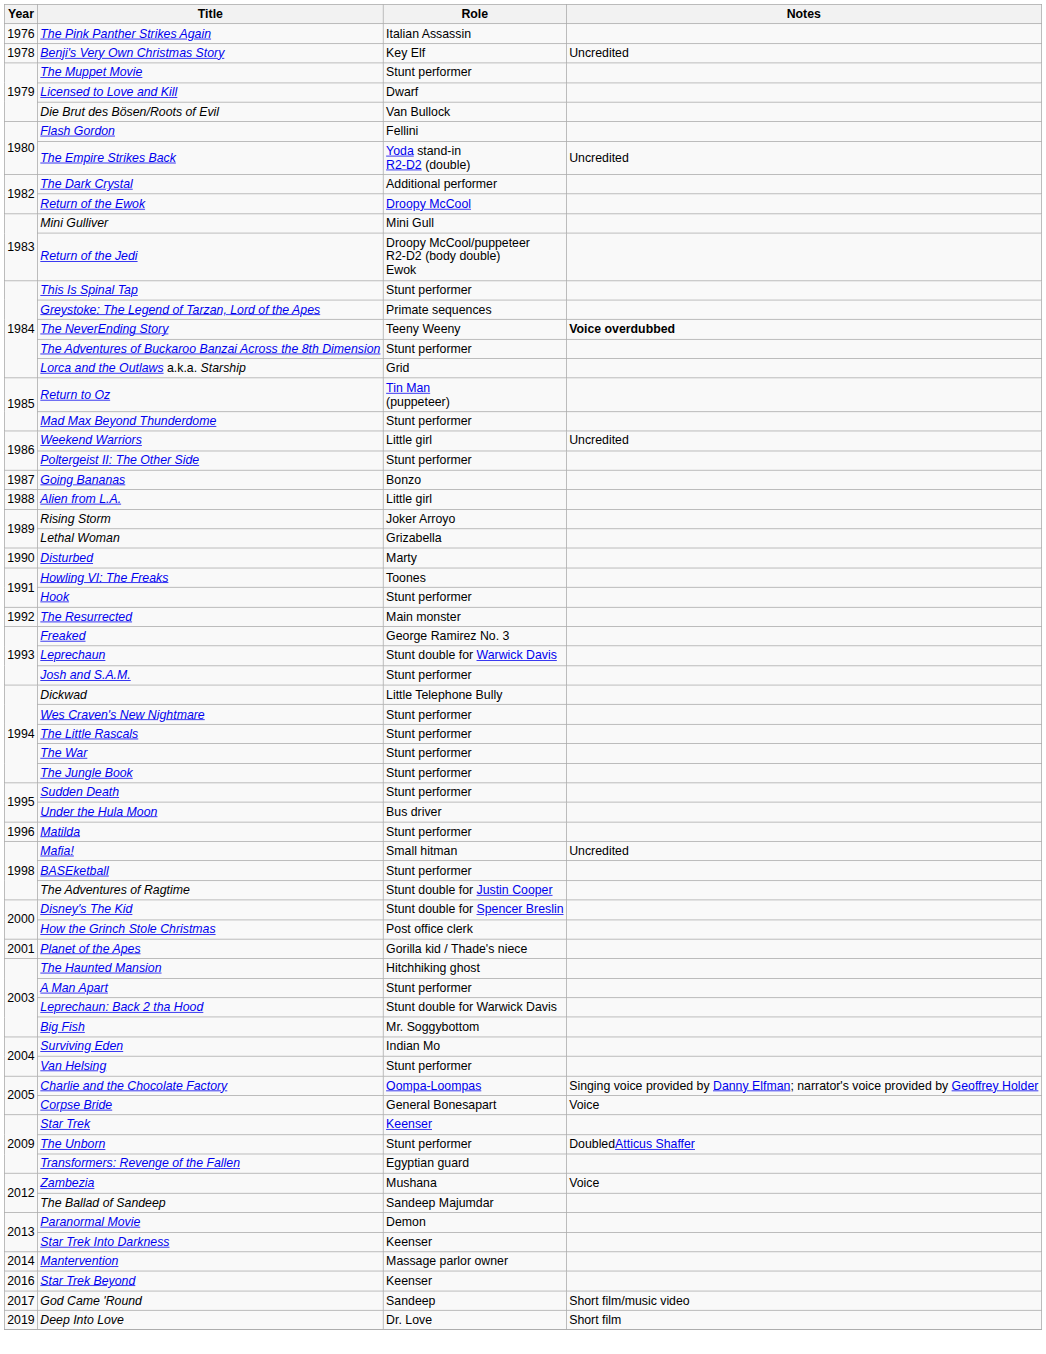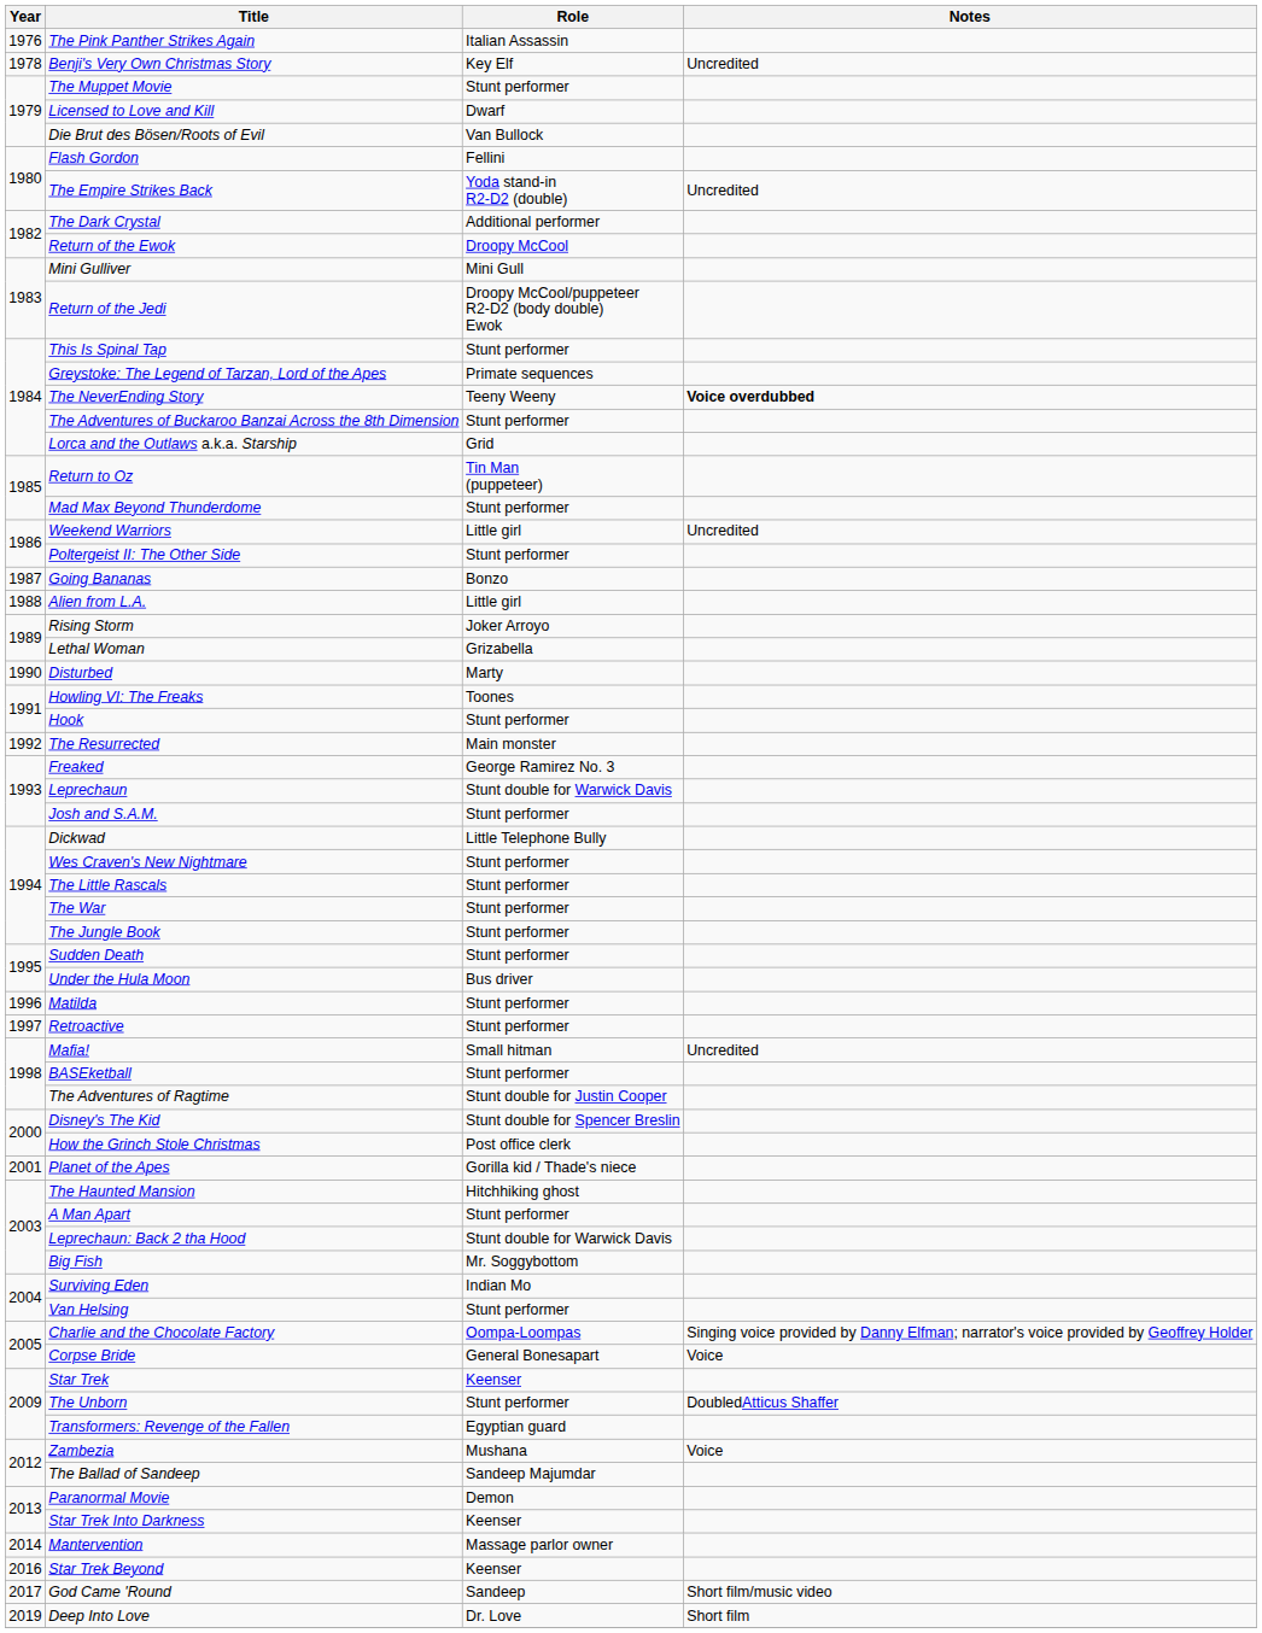 <table class = "wikitable sortable">
 <tr>
 <th>Year</th>
 <th>Title</th>
 <th>Role</th>
 <th>Notes</th>
 </tr>
 <tr>
 <td>1976</td>
 <td><em><a href='#'>The Pink Panther Strikes Again</a></em></td>
 <td>Italian Assassin</td>
 <td></td>
 </tr>
 <tr>
 <td>1978</td>
 <td><em><a href='#'>Benji's Very Own Christmas Story</a></em></td>
 <td>Key Elf</td>
 <td>Uncredited</td>
 </tr>
 <tr>
 <td rowspan=3>1979</td>
 <td><em><a href='#'>The Muppet Movie</a></em></td>
 <td>Stunt performer</td>
 <td></td>
 </tr>
 <tr>
 <td><em><a href='#'>Licensed to Love and Kill</a></em></td>
 <td>Dwarf</td>
 <td></td>
 </tr>
 <tr>
 <td><em>Die Brut des Bösen/Roots of Evil</em></td>
 <td>Van Bullock</td>
 <td></td>
 </tr>
 <tr>
 <td rowspan=2>1980</td>
 <td><em><a href='#'>Flash Gordon</a></em></td>
 <td>Fellini</td>
 <td></td>
 </tr>
 <tr>
 <td><em><a href='#'>The Empire Strikes Back</a></em></td>
 <td><a href='#'>Yoda</a> stand-in<br> <a href='#'>R2-D2</a> (double)</td>
 <td>Uncredited</td>
 </tr>
 <tr>
 <td rowspan=2>1982</td>
 <td><em><a href='#'>The Dark Crystal</a></em></td>
 <td>Additional performer</td>
 <td></td>
 </tr>
 <tr>
 <td><em><a href='#'>Return of the Ewok</a></em></td>
 <td><a href='#'>Droopy McCool</a></td>
 <td></td>
 </tr>
 <tr>
 <td rowspan=2>1983</td>
 <td><em>Mini Gulliver</em></td>
 <td>Mini Gull</td>
 <td></td>
 </tr>
 <tr>
 <td><em><a href='#'>Return of the Jedi</a></em></td>
 <td>Droopy McCool/puppeteer <br> R2-D2 (body double)<br> Ewok</td>
 <td></td>
 </tr>
 <tr>
 <td rowspan=5>1984</td>
 <td><em><a href='#'>This Is Spinal Tap</a></em></td>
 <td>Stunt performer</td>
 <td></td>
 </tr>
 <tr>
 <td><em><a href='#'>Greystoke: The Legend of Tarzan, Lord of the Apes</a></em></td>
 <td>Primate sequences</td>
 <td></td>
 </tr>
 <tr>
 <td><em><a href='#'>The NeverEnding Story</a></em></td>
 <td>Teeny Weeny</td>
 <td><strong>Voice overdubbed</strong></td>
 </tr>
 <tr>
 <td><em><a href='#'>The Adventures of Buckaroo Banzai Across the 8th Dimension</a></em></td>
 <td>Stunt performer</td>
 <td></td>
 </tr>
 <tr>
 <td><em><a href='#'>Lorca and the Outlaws</a></em> a.k.a. <em>Starship</em></td>
 <td>Grid</td>
 <td></td>
 </tr>
 <tr>
 <td rowspan=2>1985</td>
 <td><em><a href='#'>Return to Oz</a></em></td>
 <td><a href='#'>Tin Man</a><br>(puppeteer)</td>
 <td></td>
 </tr>
 <tr>
 <td><em><a href='#'>Mad Max Beyond Thunderdome</a></em></td>
 <td>Stunt performer</td>
 <td></td>
 </tr>
 <tr>
 <td rowspan=2>1986</td>
 <td><em><a href='#'>Weekend Warriors</a></em></td>
 <td>Little girl</td>
 <td>Uncredited</td>
 </tr>
 <tr>
 <td><em><a href='#'>Poltergeist II: The Other Side</a></em></td>
 <td>Stunt performer</td>
 <td></td>
 </tr>
 <tr>
 <td>1987</td>
 <td><em><a href='#'>Going Bananas</a></em></td>
 <td>Bonzo</td>
 <td></td>
 </tr>
 <tr>
 <td>1988</td>
 <td><em><a href='#'>Alien from L.A.</a></em></td>
 <td>Little girl</td>
 <td></td>
 </tr>
 <tr>
 <td rowspan=2>1989</td>
 <td><em>Rising Storm</em></td>
 <td>Joker Arroyo</td>
 <td></td>
 </tr>
 <tr>
 <td><em>Lethal Woman</em></td>
 <td>Grizabella</td>
 <td></td>
 </tr>
 <tr>
 <td>1990</td>
 <td><em><a href='#'>Disturbed</a></em></td>
 <td>Marty</td>
 <td></td>
 </tr>
 <tr>
 <td rowspan=2>1991</td>
 <td><em><a href='#'>Howling VI: The Freaks</a></em></td>
 <td>Toones</td>
 <td></td>
 </tr>
 <tr>
 <td><em><a href='#'>Hook</a></em></td>
 <td>Stunt performer</td>
 <td></td>
 </tr>
 <tr>
 <td>1992</td>
 <td><em><a href='#'>The Resurrected</a></em></td>
 <td>Main monster</td>
 <td></td>
 </tr>
 <tr>
 <td rowspan=3>1993</td>
 <td><em><a href='#'>Freaked</a></em></td>
 <td>George Ramirez No. 3</td>
 <td></td>
 </tr>
 <tr>
 <td><em><a href='#'>Leprechaun</a></em></td>
 <td>Stunt double for <a href='#'>Warwick Davis</a></td>
 <td></td>
 </tr>
 <tr>
 <td><em><a href='#'>Josh and S.A.M.</a></em></td>
 <td>Stunt performer</td>
 <td></td>
 </tr>
 <tr>
 <td rowspan=5>1994</td>
 <td><em>Dickwad</em></td>
 <td>Little Telephone Bully</td>
 <td></td>
 </tr>
 <tr>
 <td><em><a href='#'>Wes Craven's New Nightmare</a></em></td>
 <td>Stunt performer</td>
 <td></td>
 </tr>
 <tr>
 <td><em><a href='#'>The Little Rascals</a></em></td>
 <td>Stunt performer</td>
 <td></td>
 </tr>
 <tr>
 <td><em><a href='#'>The War</a></em></td>
 <td>Stunt performer</td>
 <td></td>
 </tr>
 <tr>
 <td><em><a href='#'>The Jungle Book</a></em></td>
 <td>Stunt performer</td>
 <td></td>
 </tr>
 <tr>
 <td rowspan=2>1995</td>
 <td><em><a href='#'>Sudden Death</a></em></td>
 <td>Stunt performer</td>
 <td></td>
 </tr>
 <tr>
 <td><em><a href='#'>Under the Hula Moon</a></em></td>
 <td>Bus driver</td>
 <td></td>
 </tr>
 <tr>
 <td>1996</td>
 <td><em><a href='#'>Matilda</a></em></td>
 <td>Stunt performer</td>
 <td></td>
 </tr>
 <tr>
+<td>1997</td>
+<td><em><a href='#'>Retroactive</a></em></td>
+<td>Stunt performer</td>
+<td></td>
+</tr>
+<tr>
 <td rowspan=3>1998</td>
 <td><em><a href='#'>Mafia!</a></em></td>
 <td>Small hitman</td>
 <td>Uncredited</td>
 </tr>
 <tr>
 <td><em><a href='#'>BASEketball</a></em></td>
 <td>Stunt performer</td>
 <td></td>
 </tr>
 <tr>
 <td><em>The Adventures of Ragtime</em></td>
 <td>Stunt double for <a href='#'>Justin Cooper</a></td>
 <td></td>
 </tr>
 <tr>
 <td rowspan=2>2000</td>
 <td><em><a href='#'>Disney's The Kid</a></em></td>
 <td>Stunt double for <a href='#'>Spencer Breslin</a></td>
 <td></td>
 </tr>
 <tr>
 <td><em><a href='#'>How the Grinch Stole Christmas</a></em></td>
 <td>Post office clerk</td>
 <td></td>
 </tr>
 <tr>
 <td>2001</td>
 <td><em><a href='#'>Planet of the Apes</a></em></td>
 <td>Gorilla kid / Thade's niece</td>
 <td></td>
 </tr>
 <tr>
 <td rowspan=4>2003</td>
 <td><em><a href='#'>The Haunted Mansion</a></em></td>
 <td>Hitchhiking ghost</td>
 <td></td>
 </tr>
 <tr>
 <td><em><a href='#'>A Man Apart</a></em></td>
 <td>Stunt performer</td>
 <td></td>
 </tr>
 <tr>
 <td><em><a href='#'>Leprechaun: Back 2 tha Hood</a></em></td>
 <td>Stunt double for Warwick Davis</td>
 <td></td>
 </tr>
 <tr>
 <td><em><a href='#'>Big Fish</a></em></td>
 <td>Mr. Soggybottom</td>
 <td></td>
 </tr>
 <tr>
 <td rowspan=2>2004</td>
 <td><em><a href='#'>Surviving Eden</a></em></td>
 <td>Indian Mo</td>
 <td></td>
 </tr>
 <tr>
 <td><em><a href='#'>Van Helsing</a></em></td>
 <td>Stunt performer</td>
 <td></td>
 </tr>
 <tr>
 <td rowspan=2>2005</td>
 <td><em><a href='#'>Charlie and the Chocolate Factory</a></em></td>
 <td><a href='#'>Oompa-Loompas</a></td>
 <td>Singing voice provided by <a href='#'>Danny Elfman</a>; narrator's voice provided by <a href='#'>Geoffrey Holder</a></td>
 </tr>
 <tr>
 <td><em><a href='#'>Corpse Bride</a></em></td>
 <td>General Bonesapart</td>
 <td>Voice</td>
 </tr>
 <tr>
 <td rowspan=3>2009</td>
 <td><em><a href='#'>Star Trek</a></em></td>
 <td><a href='#'>Keenser</a></td>
 <td></td>
 </tr>
 <tr>
 <td><em><a href='#'>The Unborn</a></em></td>
 <td>Stunt performer</td>
 <td>Doubled<a href='#'>Atticus Shaffer</a></td>
 </tr>
 <tr>
 <td><em><a href='#'>Transformers: Revenge of the Fallen</a></em></td>
 <td>Egyptian guard</td>
 <td></td>
 </tr>
 <tr>
 <td rowspan=2>2012</td>
 <td><em><a href='#'>Zambezia</a></em></td>
 <td>Mushana</td>
 <td>Voice</td>
 </tr>
 <tr>
 <td><em>The Ballad of Sandeep</em></td>
 <td>Sandeep Majumdar</td>
 <td></td>
 </tr>
 <tr>
 <td rowspan=2>2013</td>
 <td><em><a href='#'>Paranormal Movie</a></em></td>
 <td>Demon</td>
 <td></td>
 </tr>
 <tr>
 <td><em><a href='#'>Star Trek Into Darkness</a></em></td>
 <td>Keenser</td>
 <td></td>
 </tr>
 <tr>
 <td>2014</td>
 <td><em><a href='#'>Mantervention</a></em></td>
 <td>Massage parlor owner</td>
 <td></td>
 </tr>
 <tr>
 <td>2016</td>
 <td><em><a href='#'>Star Trek Beyond</a></em></td>
 <td>Keenser</td>
 <td></td>
 </tr>
 <tr>
 <td>2017</td>
 <td><em>God Came 'Round</em></td>
 <td>Sandeep</td>
 <td>Short film/music video</td>
 </tr>
 <tr>
 <td>2019</td>
 <td><em>Deep Into Love</em></td>
 <td>Dr. Love</td>
 <td>Short film</td>
 </tr>
 <tr>
 </tr>
 </table>
